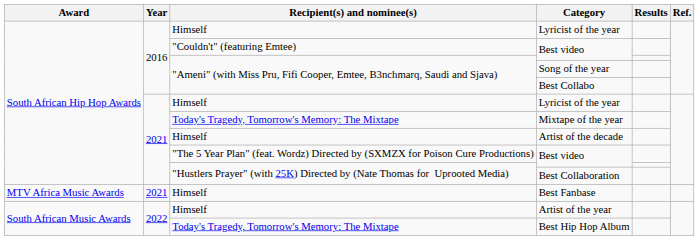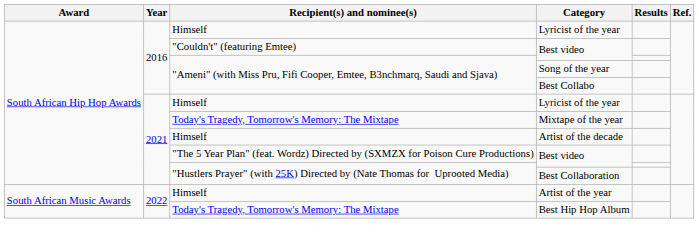 <table class="wikitable">
 <tr>
 <th scope="col">Award</th>
 <th scope="col">Year</th>
 <th scope="col">Recipient(s) and nominee(s)</th>
 <th scope="col">Category</th>
 <th scope="col">Results</th>
 <th scope="col">Ref.</th>
 </tr>
 <tr>
 <td rowspan="11"><a href='#'>South African Hip Hop Awards</a></td>
 <td rowspan="5">2016</td>
 <td>Himself</td>
 <td>Lyricist of the year</td>
 <td></td>
 <td rowspan="5"></td>
 </tr>
 <tr>
 <td>"Couldn't" (featuring Emtee)</td>
 <td rowspan="2">Best video</td>
 <td></td>
 </tr>
 <tr>
 <td rowspan="3">"Ameni" (with Miss Pru, Fifi Cooper, Emtee, B3nchmarq, Saudi and Sjava)</td>
 <td></td>
 </tr>
 <tr>
 <td>Song of the year</td>
 <td></td>
 </tr>
 <tr>
 <td>Best Collabo</td>
 <td></td>
 </tr>
 <tr>
 <td rowspan="6"><a href='#'>2021</a></td>
 <td>Himself</td>
 <td>Lyricist of the year</td>
 <td></td>
 <td rowspan="6"></td>
 </tr>
 <tr>
 <td><a href='#'>Today's Tragedy, Tomorrow's Memory: The Mixtape</a></td>
 <td>Mixtape of the year</td>
 <td></td>
 </tr>
 <tr>
 <td>Himself</td>
 <td>Artist of the decade</td>
 <td></td>
 </tr>
 <tr>
 <td>"The 5 Year Plan" (feat. Wordz) Directed by (SXMZX for Poison Cure Productions)</td>
 <td rowspan="2">Best video</td>
 <td></td>
 </tr>
 <tr>
 <td rowspan="2">"Hustlers Prayer" (with <a href='#'>25K</a>) Directed by (Nate Thomas for  Uprooted Media)</td>
 <td></td>
 </tr>
 <tr>
 <td>Best Collaboration</td>
 <td></td>
 </tr>
 <tr>
-<td><a href='#'>MTV Africa Music Awards</a></td>
-<td><a href='#'>2021</a></td>
-<td>Himself</td>
-<td>Best Fanbase</td>
-<td></td>
-<td></td>
-</tr>
-<tr>
 <td rowspan="2"><a href='#'>South African Music Awards</a></td>
 <td rowspan="2"><a href='#'>2022</a></td>
 <td>Himself</td>
 <td>Artist of the year</td>
 <td></td>
 <td rowspan="2"></td>
 </tr>
 <tr>
 <td><a href='#'>Today's Tragedy, Tomorrow's Memory: The Mixtape</a></td>
 <td>Best Hip Hop Album</td>
 <td></td>
 </tr>
 </table>
